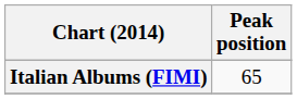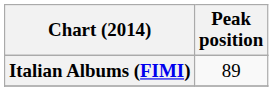 <table class="wikitable plainrowheaders sortable">
 <tr>
 <th>Chart (2014)</th>
 <th>Peak<br>position</th>
 </tr>
 <tr>
 </tr>
 <tr>
 </tr>
 <tr>
 </tr>
 <tr>
 </tr>
 <tr>
 <th scope="row">Italian Albums (<a href='#'>FIMI</a>)</th>
-<td align="center">65</td>
+<td align="center">89</td>
 </tr>
 <tr>
 </tr>
 <tr>
 </tr>
 <tr>
 </tr>
 </table>
